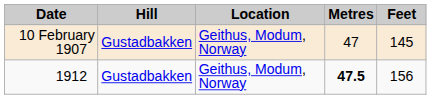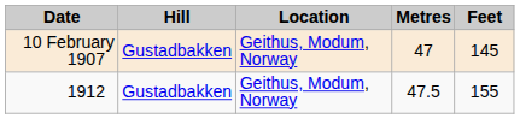 <table class="wikitable sortable" style="text-align:left; line-height:16px; width:38%;">
 <tr>
 <th style="background-color: #ccc;" width="100">Date</th>
 <th style="background-color: #ccc;" width="85">Hill</th>
 <th style="background-color: #ccc;" width="142">Location</th>
 <th style="background-color: #ccc;" width="49">Metres</th>
 <th style="background-color: #ccc;" width="49">Feet</th>
 </tr>
 <tr bgcolor=#FAEBD7>
 <td align=right>10 February 1907  </td>
 <td><a href='#'>Gustadbakken</a></td>
 <td><a href='#'>Geithus, Modum</a>, <a href='#'>Norway</a></td>
 <td align=center>47</td>
 <td align=center>145</td>
 </tr>
 <tr>
 <td align=right>1912  </td>
 <td><a href='#'>Gustadbakken</a></td>
 <td><a href='#'>Geithus, Modum</a>, <a href='#'>Norway</a></td>
-<td align=center><strong>47.5</strong></td>
-<td align=center>156</td>
+<td align=center>47.5</td>
+<td align=center>155</td>
 </tr>
 </table>
